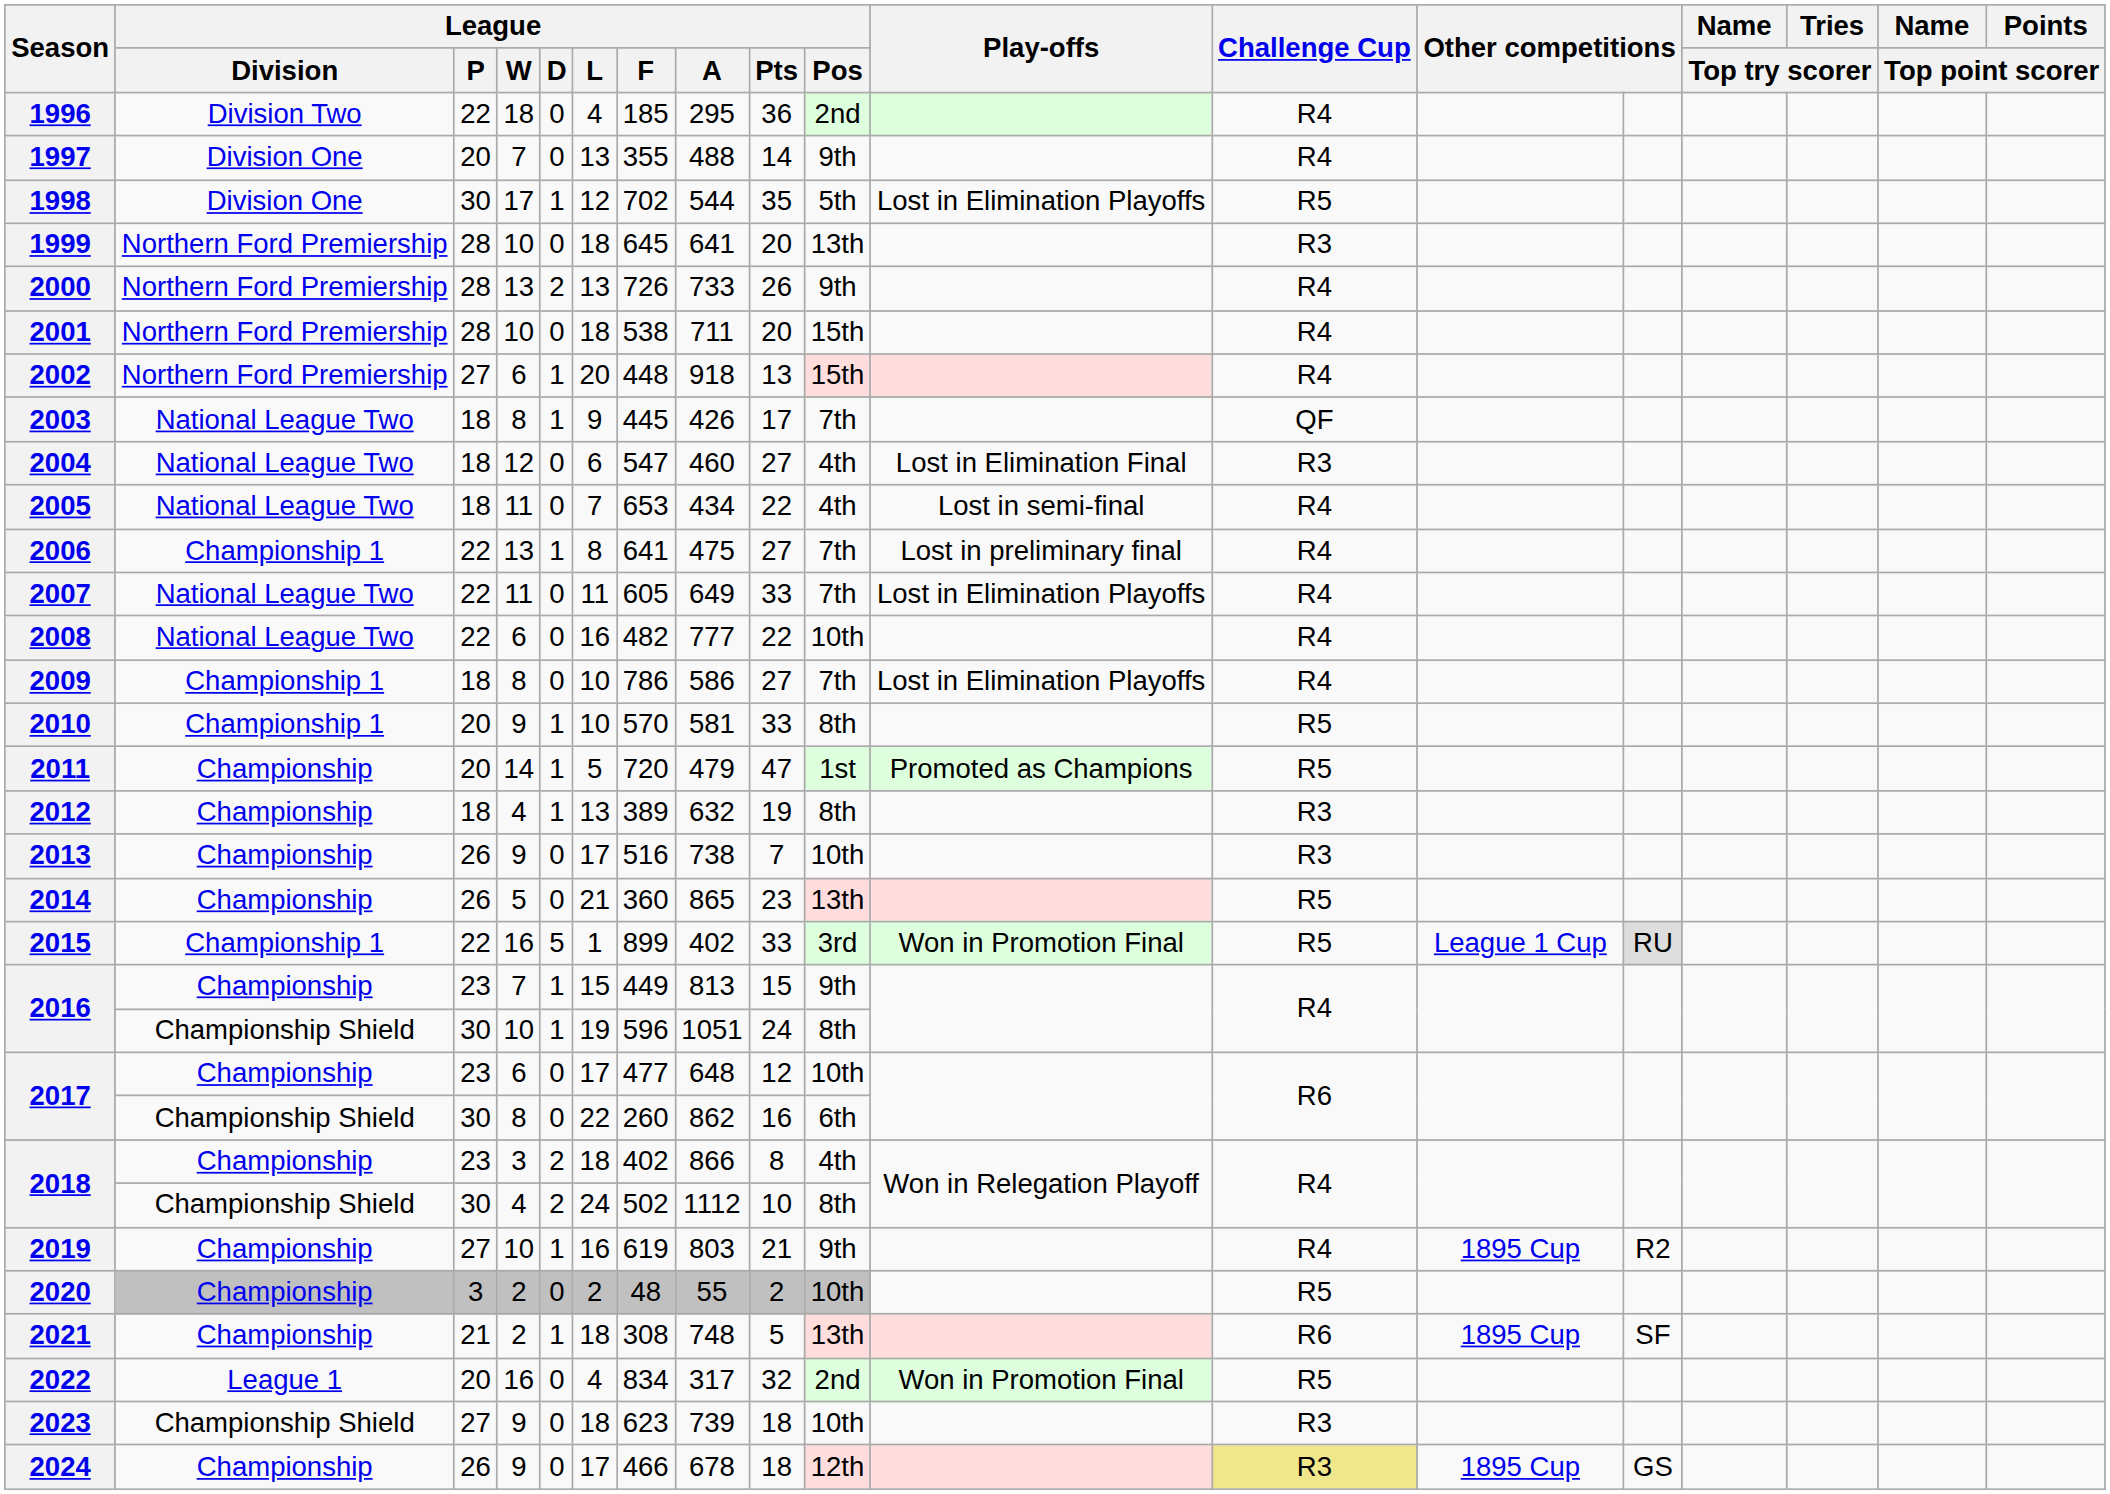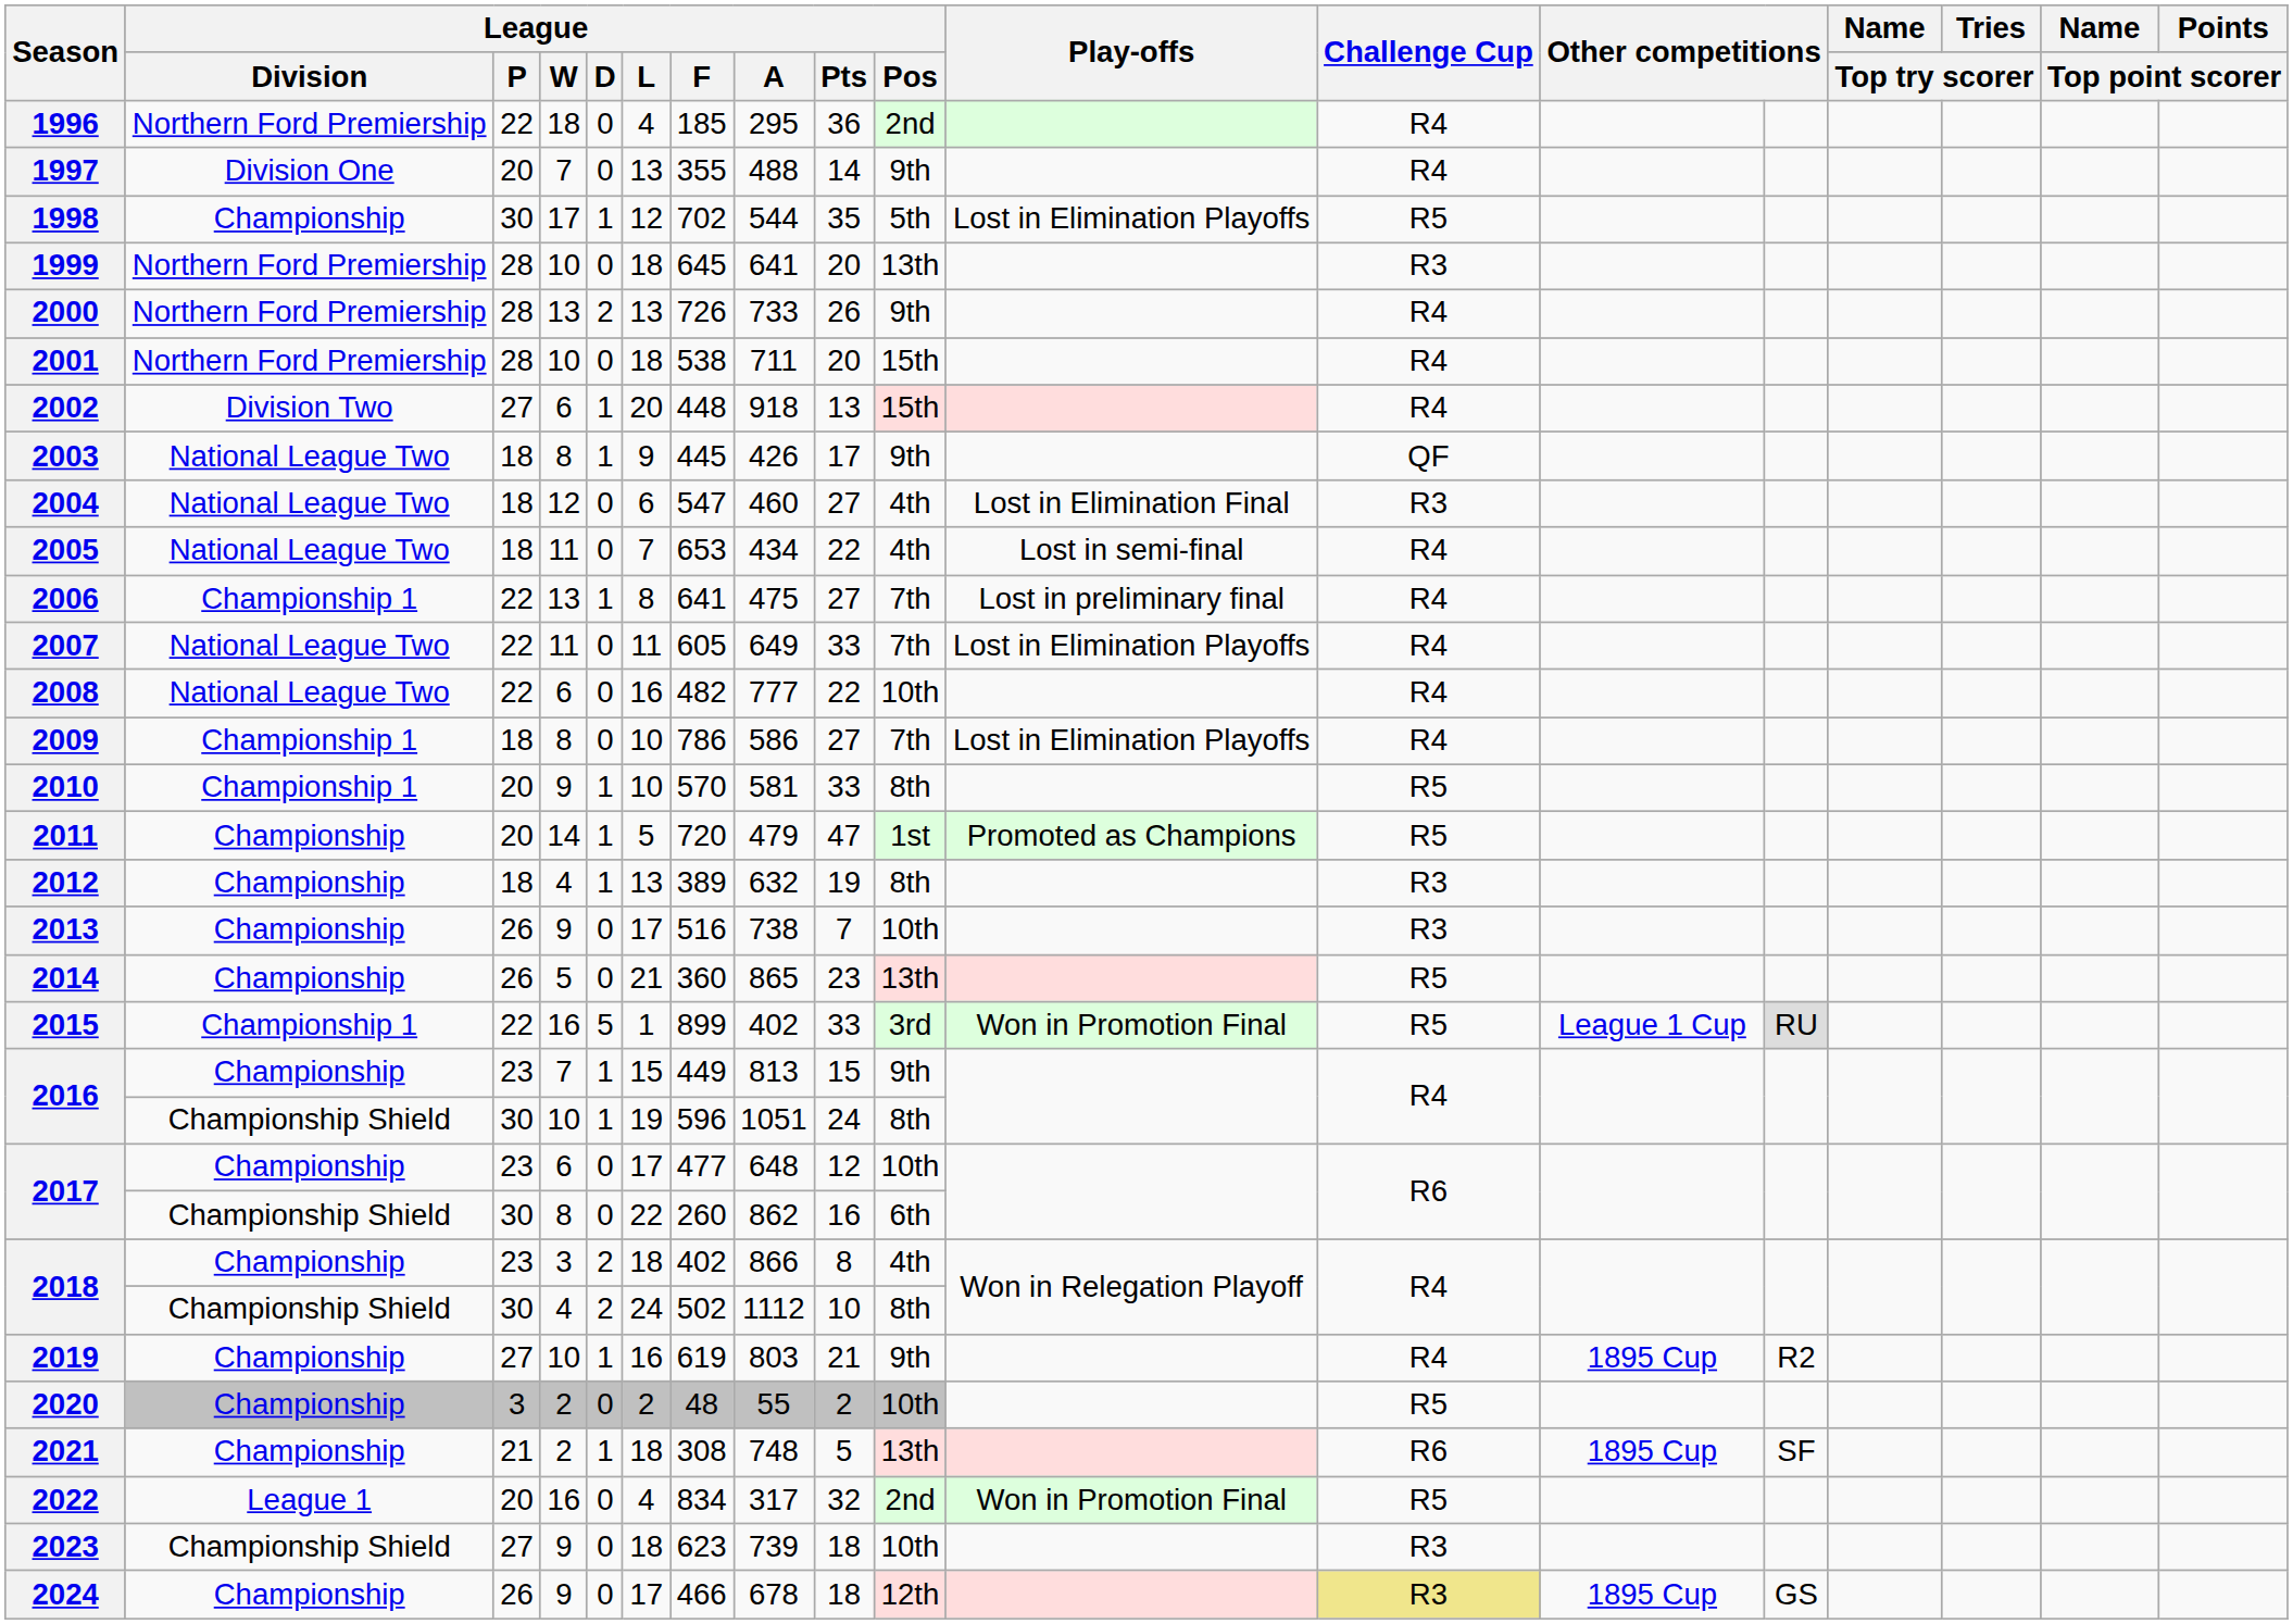 <table class="wikitable" style="text-align: center">
 <tr>
 <th rowspan="2" scope="col">Season</th>
 <th colspan="9" scope="col">League</th>
 <th rowspan="2" scope="col">Play-offs</th>
 <th rowspan="2" scope="col"><a href='#'>Challenge Cup</a></th>
 <th colspan="2" rowspan="2" scope="col">Other competitions</th>
 <th scope="col">Name</th>
 <th scope="col">Tries</th>
 <th scope="col">Name</th>
 <th scope="col">Points</th>
 </tr>
 <tr>
 <th scope="col">Division</th>
 <th scope="col">P</th>
 <th scope="col">W</th>
 <th scope="col">D</th>
 <th scope="col">L</th>
 <th scope="col">F</th>
 <th scope="col">A</th>
 <th scope="col">Pts</th>
 <th scope="col">Pos</th>
 <th colspan="2" scope="col">Top try scorer</th>
 <th colspan="2" scope="col">Top point scorer</th>
 </tr>
 <tr>
 <th scope="row"><a href='#'>1996</a></th>
-<td><a href='#'>Division Two</a></td>
+<td><a href='#'>Northern Ford Premiership</a></td>
 <td>22</td>
 <td>18</td>
 <td>0</td>
 <td>4</td>
 <td>185</td>
 <td>295</td>
 <td>36</td>
 <td style="background:#ddffdd;">2nd</td>
 <td style="background:#ddffdd;"></td>
 <td>R4</td>
 <td></td>
 <td></td>
 <td></td>
 <td></td>
 <td></td>
 <td></td>
 </tr>
 <tr>
 <th scope="row"><a href='#'>1997</a></th>
 <td><a href='#'>Division One</a></td>
 <td>20</td>
 <td>7</td>
 <td>0</td>
 <td>13</td>
 <td>355</td>
 <td>488</td>
 <td>14</td>
 <td>9th</td>
 <td></td>
 <td>R4</td>
 <td></td>
 <td></td>
 <td></td>
 <td></td>
 <td></td>
 <td></td>
 </tr>
 <tr>
 <th scope="row"><a href='#'>1998</a></th>
-<td><a href='#'>Division One</a></td>
+<td><a href='#'>Championship</a></td>
 <td>30</td>
 <td>17</td>
 <td>1</td>
 <td>12</td>
 <td>702</td>
 <td>544</td>
 <td>35</td>
 <td>5th</td>
 <td>Lost in Elimination Playoffs</td>
 <td>R5</td>
 <td></td>
 <td></td>
 <td></td>
 <td></td>
 <td></td>
 <td></td>
 </tr>
 <tr>
 <th scope="row"><a href='#'>1999</a></th>
 <td><a href='#'>Northern Ford Premiership</a></td>
 <td>28</td>
 <td>10</td>
 <td>0</td>
 <td>18</td>
 <td>645</td>
 <td>641</td>
 <td>20</td>
 <td>13th</td>
 <td></td>
 <td>R3</td>
 <td></td>
 <td></td>
 <td></td>
 <td></td>
 <td></td>
 <td></td>
 </tr>
 <tr>
 <th scope="row"><a href='#'>2000</a></th>
 <td><a href='#'>Northern Ford Premiership</a></td>
 <td>28</td>
 <td>13</td>
 <td>2</td>
 <td>13</td>
 <td>726</td>
 <td>733</td>
 <td>26</td>
 <td>9th</td>
 <td></td>
 <td>R4</td>
 <td></td>
 <td></td>
 <td></td>
 <td></td>
 <td></td>
 <td></td>
 </tr>
 <tr>
 <th scope="row"><a href='#'>2001</a></th>
 <td><a href='#'>Northern Ford Premiership</a></td>
 <td>28</td>
 <td>10</td>
 <td>0</td>
 <td>18</td>
 <td>538</td>
 <td>711</td>
 <td>20</td>
 <td>15th</td>
 <td></td>
 <td>R4</td>
 <td></td>
 <td></td>
 <td></td>
 <td></td>
 <td></td>
 <td></td>
 </tr>
 <tr>
 <th scope="row"><a href='#'>2002</a></th>
-<td><a href='#'>Northern Ford Premiership</a></td>
+<td><a href='#'>Division Two</a></td>
 <td>27</td>
 <td>6</td>
 <td>1</td>
 <td>20</td>
 <td>448</td>
 <td>918</td>
 <td>13</td>
 <td style="background:#ffdddd;">15th</td>
 <td style="background:#ffdddd;"></td>
 <td>R4</td>
 <td></td>
 <td></td>
 <td></td>
 <td></td>
 <td></td>
 <td></td>
 </tr>
 <tr>
 <th scope="row"><a href='#'>2003</a></th>
 <td><a href='#'>National League Two</a></td>
 <td>18</td>
 <td>8</td>
 <td>1</td>
 <td>9</td>
 <td>445</td>
 <td>426</td>
 <td>17</td>
-<td>7th</td>
+<td>9th</td>
 <td></td>
 <td>QF</td>
 <td></td>
 <td></td>
 <td></td>
 <td></td>
 <td></td>
 <td></td>
 </tr>
 <tr>
 <th scope="row"><a href='#'>2004</a></th>
 <td><a href='#'>National League Two</a></td>
 <td>18</td>
 <td>12</td>
 <td>0</td>
 <td>6</td>
 <td>547</td>
 <td>460</td>
 <td>27</td>
 <td>4th</td>
 <td>Lost in Elimination Final</td>
 <td>R3</td>
 <td></td>
 <td></td>
 <td></td>
 <td></td>
 <td></td>
 <td></td>
 </tr>
 <tr>
 <th scope="row"><a href='#'>2005</a></th>
 <td><a href='#'>National League Two</a></td>
 <td>18</td>
 <td>11</td>
 <td>0</td>
 <td>7</td>
 <td>653</td>
 <td>434</td>
 <td>22</td>
 <td>4th</td>
 <td>Lost in semi-final</td>
 <td>R4</td>
 <td></td>
 <td></td>
 <td></td>
 <td></td>
 <td></td>
 <td></td>
 </tr>
 <tr>
 <th scope="row"><a href='#'>2006</a></th>
 <td><a href='#'>Championship 1</a></td>
 <td>22</td>
 <td>13</td>
 <td>1</td>
 <td>8</td>
 <td>641</td>
 <td>475</td>
 <td>27</td>
 <td>7th</td>
 <td>Lost in preliminary final</td>
 <td>R4</td>
 <td></td>
 <td></td>
 <td></td>
 <td></td>
 <td></td>
 <td></td>
 </tr>
 <tr>
 <th scope="row"><a href='#'>2007</a></th>
 <td><a href='#'>National League Two</a></td>
 <td>22</td>
 <td>11</td>
 <td>0</td>
 <td>11</td>
 <td>605</td>
 <td>649</td>
 <td>33</td>
 <td>7th</td>
 <td>Lost in Elimination Playoffs</td>
 <td>R4</td>
 <td></td>
 <td></td>
 <td></td>
 <td></td>
 <td></td>
 <td></td>
 </tr>
 <tr>
 <th scope="row"><a href='#'>2008</a></th>
 <td><a href='#'>National League Two</a></td>
 <td>22</td>
 <td>6</td>
 <td>0</td>
 <td>16</td>
 <td>482</td>
 <td>777</td>
 <td>22</td>
 <td>10th</td>
 <td></td>
 <td>R4</td>
 <td></td>
 <td></td>
 <td></td>
 <td></td>
 <td></td>
 <td></td>
 </tr>
 <tr>
 <th scope="row"><a href='#'>2009</a></th>
 <td><a href='#'>Championship 1</a></td>
 <td>18</td>
 <td>8</td>
 <td>0</td>
 <td>10</td>
 <td>786</td>
 <td>586</td>
 <td>27</td>
 <td>7th</td>
 <td>Lost in Elimination Playoffs</td>
 <td>R4</td>
 <td></td>
 <td></td>
 <td></td>
 <td></td>
 <td></td>
 <td></td>
 </tr>
 <tr>
 <th scope="row"><a href='#'>2010</a></th>
 <td><a href='#'>Championship 1</a></td>
 <td>20</td>
 <td>9</td>
 <td>1</td>
 <td>10</td>
 <td>570</td>
 <td>581</td>
 <td>33</td>
 <td>8th</td>
 <td></td>
 <td>R5</td>
 <td></td>
 <td></td>
 <td></td>
 <td></td>
 <td></td>
 <td></td>
 </tr>
 <tr>
 <th scope="row"><a href='#'>2011</a></th>
 <td><a href='#'>Championship</a></td>
 <td>20</td>
 <td>14</td>
 <td>1</td>
 <td>5</td>
 <td>720</td>
 <td>479</td>
 <td>47</td>
 <td style="background:#ddffdd;">1st</td>
 <td style="background:#ddffdd;">Promoted as Champions</td>
 <td>R5</td>
 <td></td>
 <td></td>
 <td></td>
 <td></td>
 <td></td>
 <td></td>
 </tr>
 <tr>
 <th scope="row"><a href='#'>2012</a></th>
 <td><a href='#'>Championship</a></td>
 <td>18</td>
 <td>4</td>
 <td>1</td>
 <td>13</td>
 <td>389</td>
 <td>632</td>
 <td>19</td>
 <td>8th</td>
 <td></td>
 <td>R3</td>
 <td></td>
 <td></td>
 <td></td>
 <td></td>
 <td></td>
 <td></td>
 </tr>
 <tr>
 <th scope="row"><a href='#'>2013</a></th>
 <td><a href='#'>Championship</a></td>
 <td>26</td>
 <td>9</td>
 <td>0</td>
 <td>17</td>
 <td>516</td>
 <td>738</td>
 <td>7</td>
 <td>10th</td>
 <td></td>
 <td>R3</td>
 <td></td>
 <td></td>
 <td></td>
 <td></td>
 <td></td>
 <td></td>
 </tr>
 <tr>
 <th scope="row"><a href='#'>2014</a></th>
 <td><a href='#'>Championship</a></td>
 <td>26</td>
 <td>5</td>
 <td>0</td>
 <td>21</td>
 <td>360</td>
 <td>865</td>
 <td>23</td>
 <td style="background:#ffdddd;">13th</td>
 <td style="background:#ffdddd;"></td>
 <td>R5</td>
 <td></td>
 <td></td>
 <td></td>
 <td></td>
 <td></td>
 <td></td>
 </tr>
 <tr>
 <th scope="row"><a href='#'>2015</a></th>
 <td><a href='#'>Championship 1</a></td>
 <td>22</td>
 <td>16</td>
 <td>5</td>
 <td>1</td>
 <td>899</td>
 <td>402</td>
 <td>33</td>
 <td style="background:#ddffdd;">3rd</td>
 <td style="background:#ddffdd;">Won in Promotion Final</td>
 <td>R5</td>
 <td><a href='#'>League 1 Cup</a></td>
 <td style="background-color:#DDD">RU</td>
 <td></td>
 <td></td>
 <td></td>
 <td></td>
 </tr>
 <tr>
 <th scope="row" rowspan="2"><a href='#'>2016</a></th>
 <td><a href='#'>Championship</a></td>
 <td>23</td>
 <td>7</td>
 <td>1</td>
 <td>15</td>
 <td>449</td>
 <td>813</td>
 <td>15</td>
 <td>9th</td>
 <td rowspan="2"></td>
 <td rowspan="2">R4</td>
 <td rowspan="2"></td>
 <td rowspan="2"></td>
 <td rowspan="2"></td>
 <td rowspan="2"></td>
 <td rowspan="2"></td>
 <td rowspan="2"></td>
 </tr>
 <tr>
 <td>Championship Shield</td>
 <td>30</td>
 <td>10</td>
 <td>1</td>
 <td>19</td>
 <td>596</td>
 <td>1051</td>
 <td>24</td>
 <td>8th</td>
 </tr>
 <tr>
 <th scope="row" rowspan="2"><a href='#'>2017</a></th>
 <td><a href='#'>Championship</a></td>
 <td>23</td>
 <td>6</td>
 <td>0</td>
 <td>17</td>
 <td>477</td>
 <td>648</td>
 <td>12</td>
 <td>10th</td>
 <td rowspan="2"></td>
 <td rowspan="2">R6</td>
 <td rowspan="2"></td>
 <td rowspan="2"></td>
 <td rowspan="2"></td>
 <td rowspan="2"></td>
 <td rowspan="2"></td>
 <td rowspan="2"></td>
 </tr>
 <tr>
 <td>Championship Shield</td>
 <td>30</td>
 <td>8</td>
 <td>0</td>
 <td>22</td>
 <td>260</td>
 <td>862</td>
 <td>16</td>
 <td>6th</td>
 </tr>
 <tr>
 <th scope="row" rowspan="2"><a href='#'>2018</a></th>
 <td><a href='#'>Championship</a></td>
 <td>23</td>
 <td>3</td>
 <td>2</td>
 <td>18</td>
 <td>402</td>
 <td>866</td>
 <td>8</td>
 <td>4th</td>
 <td rowspan="2">Won in Relegation Playoff</td>
 <td rowspan="2">R4</td>
 <td rowspan="2"></td>
 <td rowspan="2"></td>
 <td rowspan="2"></td>
 <td rowspan="2"></td>
 <td rowspan="2"></td>
 <td rowspan="2"></td>
 </tr>
 <tr>
 <td>Championship Shield</td>
 <td>30</td>
 <td>4</td>
 <td>2</td>
 <td>24</td>
 <td>502</td>
 <td>1112</td>
 <td>10</td>
 <td>8th</td>
 </tr>
 <tr>
 <th scope="row"><a href='#'>2019</a></th>
 <td><a href='#'>Championship</a></td>
 <td>27</td>
 <td>10</td>
 <td>1</td>
 <td>16</td>
 <td>619</td>
 <td>803</td>
 <td>21</td>
 <td>9th</td>
 <td></td>
 <td>R4</td>
 <td><a href='#'>1895 Cup</a></td>
 <td>R2</td>
 <td></td>
 <td></td>
 <td></td>
 <td></td>
 </tr>
 <tr>
 <th scope="row"><a href='#'>2020</a></th>
 <td style="background:#C0C0C0;"><a href='#'>Championship</a></td>
 <td style="background:#C0C0C0;">3</td>
 <td style="background:#C0C0C0;">2</td>
 <td style="background:#C0C0C0;">0</td>
 <td style="background:#C0C0C0;">2</td>
 <td style="background:#C0C0C0;">48</td>
 <td style="background:#C0C0C0;">55</td>
 <td style="background:#C0C0C0;">2</td>
 <td style="background:#C0C0C0;">10th</td>
 <td></td>
 <td>R5</td>
 <td></td>
 <td></td>
 <td></td>
 <td></td>
 <td></td>
 <td></td>
 </tr>
 <tr>
 <th scope="row"><a href='#'>2021</a></th>
 <td><a href='#'>Championship</a></td>
 <td>21</td>
 <td>2</td>
 <td>1</td>
 <td>18</td>
 <td>308</td>
 <td>748</td>
 <td>5</td>
 <td style="background:#ffdddd;">13th</td>
 <td style="background:#ffdddd;"></td>
 <td>R6</td>
 <td><a href='#'>1895 Cup</a></td>
 <td>SF</td>
 <td></td>
 <td></td>
 <td></td>
 <td></td>
 </tr>
 <tr>
 <th scope="row"><a href='#'>2022</a></th>
 <td><a href='#'>League 1</a></td>
 <td>20</td>
 <td>16</td>
 <td>0</td>
 <td>4</td>
 <td>834</td>
 <td>317</td>
 <td>32</td>
 <td style="background:#ddffdd;">2nd</td>
 <td style="background:#ddffdd;">Won in Promotion Final</td>
 <td>R5</td>
 <td></td>
 <td></td>
 <td></td>
 <td></td>
 <td></td>
 <td></td>
 </tr>
 <tr>
 <th scope="row"><a href='#'>2023</a></th>
 <td>Championship Shield</td>
 <td>27</td>
 <td>9</td>
 <td>0</td>
 <td>18</td>
 <td>623</td>
 <td>739</td>
 <td>18</td>
 <td>10th</td>
 <td></td>
 <td>R3</td>
 <td></td>
 <td></td>
 <td></td>
 <td></td>
 <td></td>
 <td></td>
 </tr>
 <tr>
 <th scope="row"><a href='#'>2024</a></th>
 <td><a href='#'>Championship</a></td>
 <td>26</td>
 <td>9</td>
 <td>0</td>
 <td>17</td>
 <td>466</td>
 <td>678</td>
 <td>18</td>
 <td style="background:#ffdddd;">12th</td>
 <td style="background:#ffdddd;"></td>
 <td style="background: khaki;">R3</td>
 <td><a href='#'>1895 Cup</a></td>
 <td>GS</td>
 <td></td>
 <td></td>
 <td></td>
 <td></td>
 </tr>
 </table>
